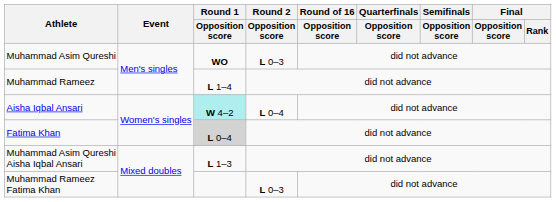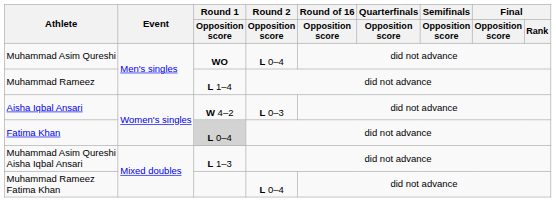 <table class=wikitable style="font-size:90%; text-align:center;">
 <tr>
 <th rowspan="2">Athlete</th>
 <th rowspan="2">Event</th>
 <th>Round 1</th>
 <th>Round 2</th>
 <th>Round of 16</th>
 <th>Quarterfinals</th>
 <th>Semifinals</th>
 <th colspan=2>Final</th>
 </tr>
 <tr style="font-size:95%">
 <th>Opposition<br> score</th>
 <th>Opposition<br> score</th>
 <th>Opposition<br> score</th>
 <th>Opposition<br> score</th>
 <th>Opposition<br> score</th>
 <th>Opposition<br> score</th>
 <th>Rank</th>
 </tr>
 <tr>
 <td align=left>Muhammad Asim Qureshi</td>
 <td align=left rowspan=2><a href='#'>Men's singles</a></td>
 <td><br><strong>WO</strong></td>
-<td><br><strong>L</strong> 0–3</td>
+<td><br><strong>L</strong> 0–4</td>
 <td colspan=5>did not advance</td>
 </tr>
 <tr>
 <td align=left>Muhammad Rameez</td>
 <td><br><strong>L</strong> 1–4</td>
 <td colspan=6>did not advance</td>
 </tr>
 <tr>
 <td align=left><a href='#'>Aisha Iqbal Ansari</a></td>
 <td align=left rowspan=2><a href='#'>Women's singles</a></td>
-<td style="background: paleturquoise;"><br><strong>W</strong> 4–2</td>
-<td><br><strong>L</strong> 0–4</td>
+<td><br><strong>W</strong> 4–2</td>
+<td><br><strong>L</strong> 0–3</td>
 <td colspan=5>did not advance</td>
 </tr>
 <tr>
 <td align=left><a href='#'>Fatima Khan</a></td>
 <td style="background: lightgrey;"><br><strong>L</strong> 0–4</td>
 <td colspan=6>did not advance</td>
 </tr>
 <tr>
 <td align=left>Muhammad Asim Qureshi<br>Aisha Iqbal Ansari</td>
 <td align=left rowspan=2><a href='#'>Mixed doubles</a></td>
 <td><br><strong>L</strong> 1–3</td>
 <td colspan=6>did not advance</td>
 </tr>
 <tr>
 <td align=left>Muhammad Rameez<br>Fatima Khan</td>
 <td></td>
-<td><br><strong>L</strong> 0–3</td>
+<td><br><strong>L</strong> 0–4</td>
 <td colspan=5>did not advance</td>
 </tr>
 </table>
